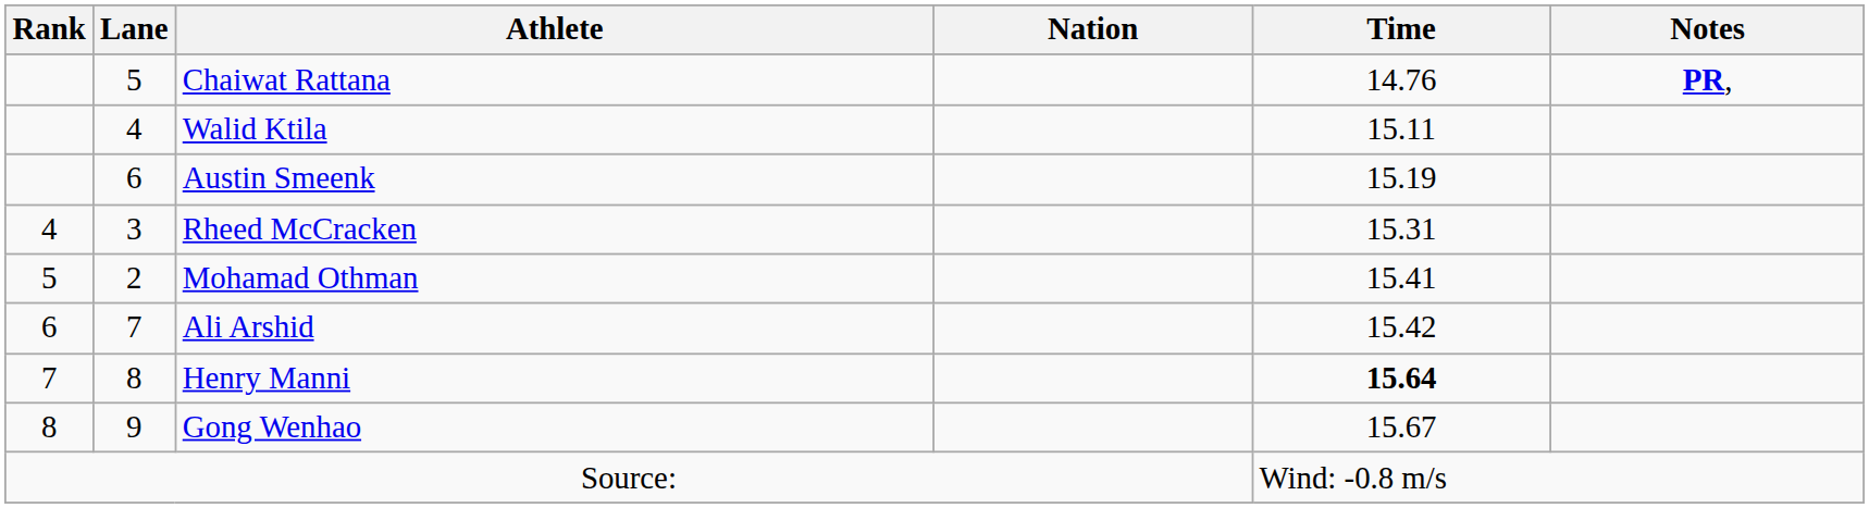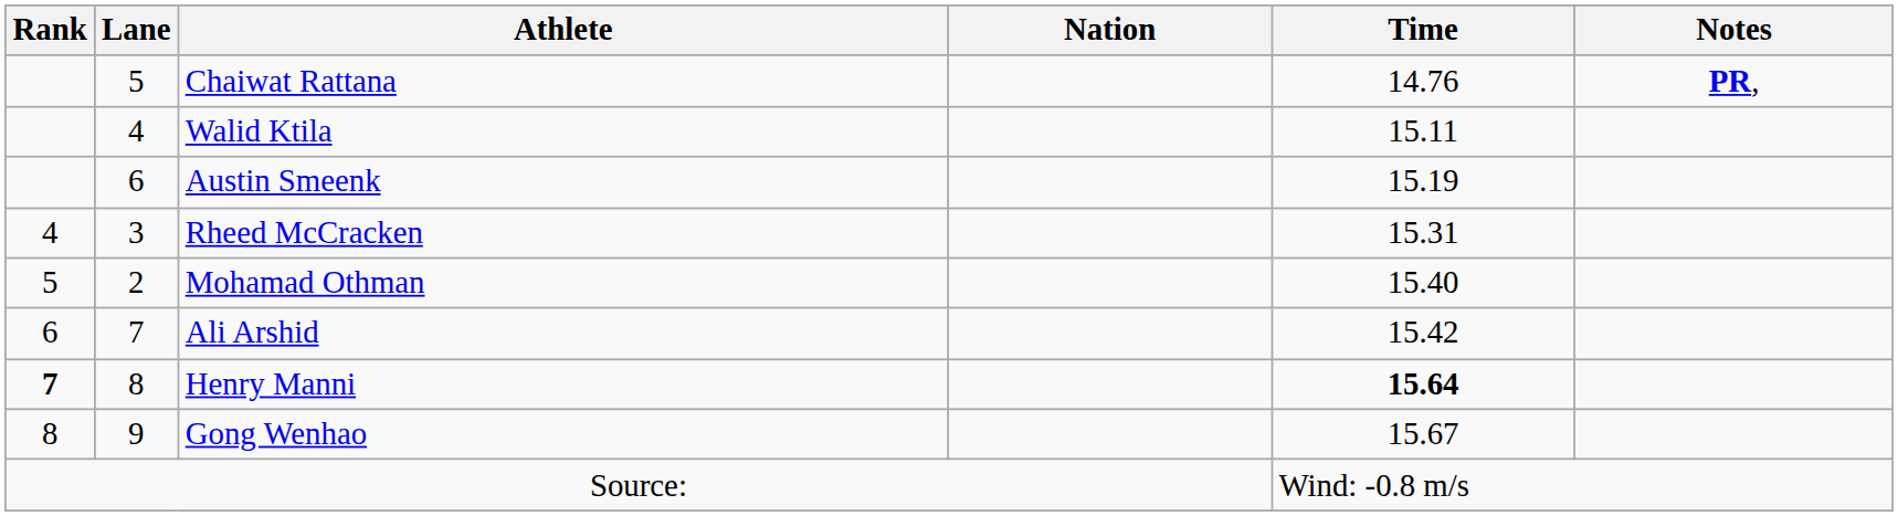 <table class="wikitable sortable" style="text-align:center;width: 60%;">
 <tr>
 <th scope="col" style="width: 10px;">Rank</th>
 <th scope="col" style="width: 10px;">Lane</th>
 <th scope="col">Athlete</th>
 <th scope="col">Nation</th>
 <th scope="col">Time</th>
 <th scope="col">Notes</th>
 </tr>
 <tr>
 <td></td>
 <td>5</td>
 <td align=left><a href='#'>Chaiwat Rattana</a></td>
 <td align=left></td>
 <td>14.76</td>
 <td><strong><a href='#'>PR</a></strong>, </td>
 </tr>
 <tr>
 <td></td>
 <td>4</td>
 <td align=left><a href='#'>Walid Ktila</a></td>
 <td align=left></td>
 <td>15.11</td>
 <td></td>
 </tr>
 <tr>
 <td></td>
 <td>6</td>
 <td align=left><a href='#'>Austin Smeenk</a></td>
 <td align=left></td>
 <td>15.19</td>
 <td></td>
 </tr>
 <tr>
 <td>4</td>
 <td>3</td>
 <td align=left><a href='#'>Rheed McCracken</a></td>
 <td align=left></td>
 <td>15.31</td>
 <td></td>
 </tr>
 <tr>
 <td>5</td>
 <td>2</td>
 <td align=left><a href='#'>Mohamad Othman</a></td>
 <td align=left></td>
-<td>15.41</td>
+<td>15.40</td>
 <td></td>
 </tr>
 <tr>
 <td>6</td>
 <td>7</td>
 <td align=left><a href='#'>Ali Arshid</a></td>
 <td align=left></td>
 <td>15.42</td>
 <td></td>
 </tr>
 <tr>
-<td>7</td>
+<td><strong>7</strong></td>
 <td>8</td>
 <td align=left><a href='#'>Henry Manni</a></td>
 <td align=left></td>
 <td><strong>15.64</strong></td>
 <td></td>
 </tr>
 <tr>
 <td>8</td>
 <td>9</td>
 <td align=left><a href='#'>Gong Wenhao</a></td>
 <td align=left></td>
 <td>15.67</td>
 <td></td>
 </tr>
 <tr class="sortbottom">
 <td colspan="4">Source:</td>
 <td colspan="2" style="text-align:left;">Wind: -0.8 m/s</td>
 </tr>
 </table>
